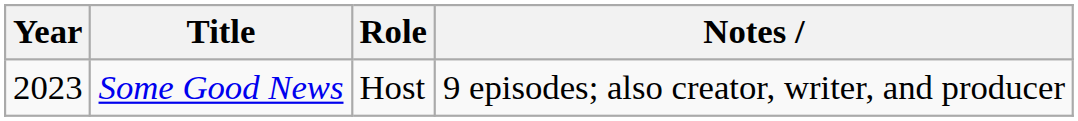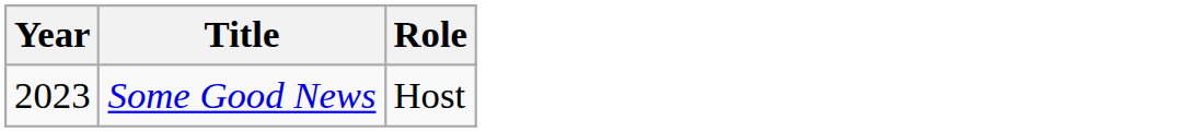 <table class="wikitable plainrowheaders" style="margin-right: 0;">
 <tr>
 <th scope="col">Year</th>
 <th scope="col">Title</th>
 <th scope="col">Role</th>
-<th scope="col">Notes / </th>
 </tr>
 <tr>
 <td>2023</td>
 <td><em><a href='#'>Some Good News</a></em></td>
 <td>Host</td>
-<td>9 episodes; also creator, writer, and producer</td>
 </tr>
 </table>
